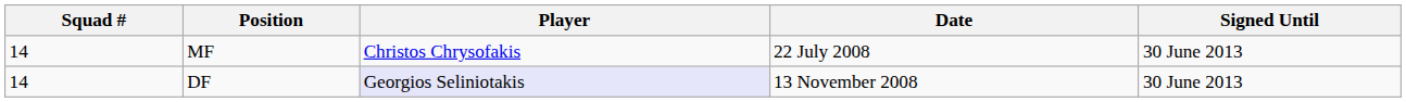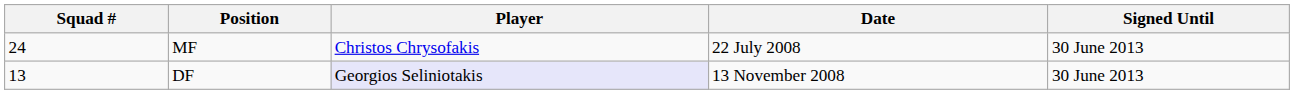 <table class="wikitable sortable" style="width:90%; text-align:center; font-size:95%; text-align:left;">
 <tr>
 <th><strong>Squad #</strong></th>
 <th><strong>Position</strong></th>
 <th><strong>Player</strong></th>
 <th><strong>Date</strong></th>
 <th><strong>Signed Until</strong></th>
 </tr>
 <tr>
-<td>14</td>
+<td>24</td>
 <td>MF</td>
 <td> <a href='#'>Christos Chrysofakis</a></td>
 <td>22 July 2008</td>
 <td>30 June 2013</td>
 </tr>
 <tr>
-<td>14</td>
+<td>13</td>
 <td>DF</td>
 <td style="background: lavender;"> Georgios Seliniotakis</td>
 <td>13 November 2008</td>
 <td>30 June 2013</td>
 </tr>
 </table>
